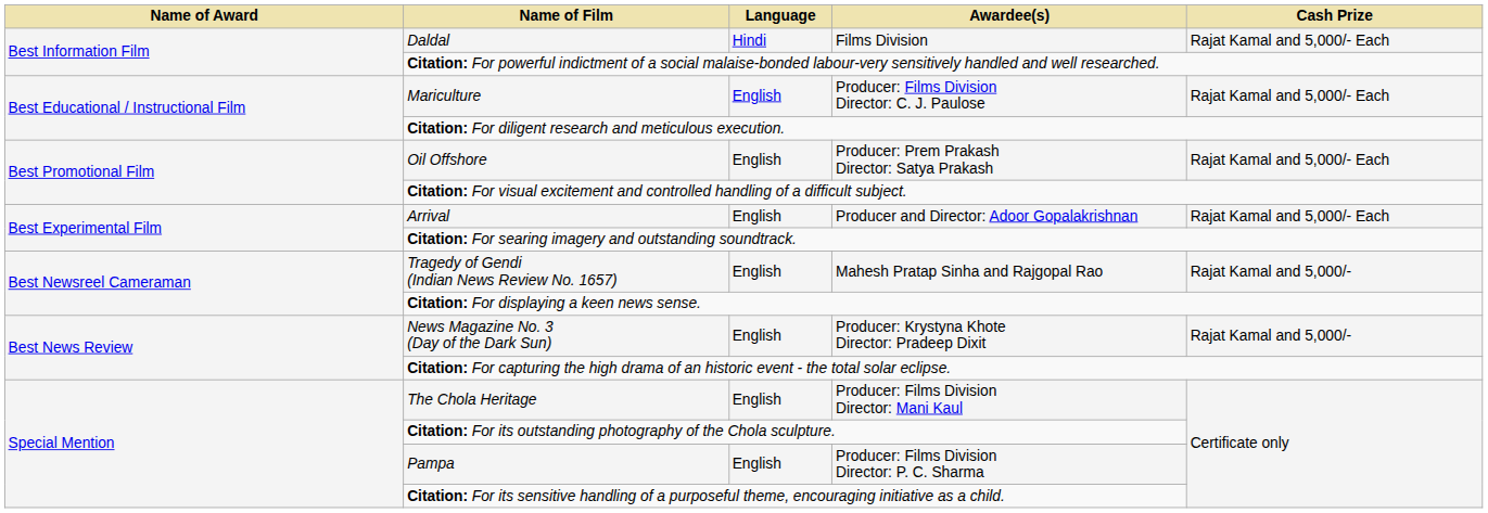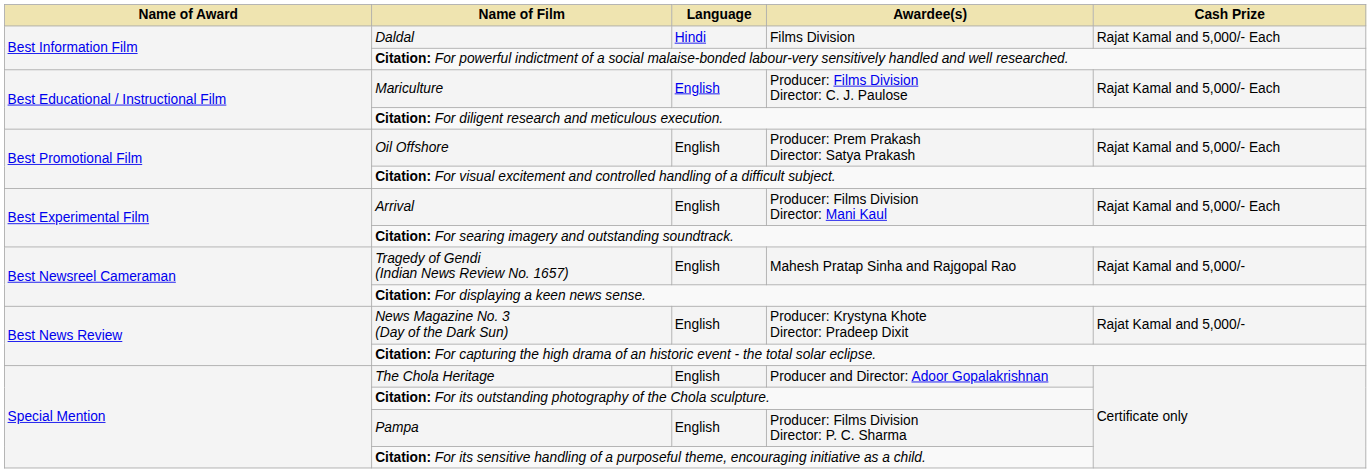 <table class="wikitable" style="width:100%;">
 <tr>
 <th style="background-color:#EFE4B0;width:27%;">Name of Award</th>
 <th style="background-color:#EFE4B0;width:22%;">Name of Film</th>
 <th style="background-color:#EFE4B0;width:7%;">Language</th>
 <th style="background-color:#EFE4B0;width:24%;">Awardee(s)</th>
 <th style="background-color:#EFE4B0;width:20%;">Cash Prize</th>
 </tr>
 <tr style="background-color:#F4F4F4">
 <td rowspan="2"><a href='#'>Best Information Film</a></td>
 <td><em>Daldal</em></td>
 <td><a href='#'>Hindi</a></td>
 <td>Films Division</td>
 <td>Rajat Kamal and 5,000/- Each</td>
 </tr>
 <tr style="background-color:#F9F9F9">
 <td colspan="4"><strong>Citation:</strong> <em>For powerful indictment of a social malaise-bonded labour-very sensitively handled and well researched.</em></td>
 </tr>
 <tr style="background-color:#F4F4F4">
 <td rowspan="2"><a href='#'>Best Educational / Instructional Film</a></td>
 <td><em>Mariculture</em></td>
 <td><a href='#'>English</a></td>
 <td>Producer: <a href='#'>Films Division</a><br>Director: C. J. Paulose</td>
 <td>Rajat Kamal and 5,000/- Each</td>
 </tr>
 <tr style="background-color:#F9F9F9">
 <td colspan="4"><strong>Citation:</strong> <em>For diligent research and meticulous execution.</em></td>
 </tr>
 <tr style="background-color:#F4F4F4">
 <td rowspan="2"><a href='#'>Best Promotional Film</a></td>
 <td><em>Oil Offshore</em></td>
 <td>English</td>
 <td>Producer: Prem Prakash<br>Director: Satya Prakash</td>
 <td>Rajat Kamal and 5,000/- Each</td>
 </tr>
 <tr style="background-color:#F9F9F9">
 <td colspan="4"><strong>Citation:</strong> <em>For visual excitement and controlled handling of a difficult subject.</em></td>
 </tr>
 <tr style="background-color:#F4F4F4">
 <td rowspan="2"><a href='#'>Best Experimental Film</a></td>
 <td><em>Arrival</em></td>
 <td>English</td>
-<td>Producer and Director: <a href='#'>Adoor Gopalakrishnan</a></td>
+<td>Producer: Films Division<br>Director: <a href='#'>Mani Kaul</a></td>
 <td>Rajat Kamal and 5,000/- Each</td>
 </tr>
 <tr style="background-color:#F9F9F9">
 <td colspan="4"><strong>Citation:</strong> <em>For searing imagery and outstanding soundtrack.</em></td>
 </tr>
 <tr style="background-color:#F4F4F4">
 <td rowspan="2"><a href='#'>Best Newsreel Cameraman</a></td>
 <td><em>Tragedy of Gendi<br>(Indian News Review No. 1657)</em></td>
 <td>English</td>
 <td>Mahesh Pratap Sinha and Rajgopal Rao</td>
 <td>Rajat Kamal and 5,000/-</td>
 </tr>
 <tr style="background-color:#F9F9F9">
 <td colspan="4"><strong>Citation:</strong> <em>For displaying a keen news sense.</em></td>
 </tr>
 <tr style="background-color:#F4F4F4">
 <td rowspan="2"><a href='#'>Best News Review</a></td>
 <td><em>News Magazine No. 3<br>(Day of the Dark Sun)</em></td>
 <td>English</td>
 <td>Producer: Krystyna Khote<br>Director: Pradeep Dixit</td>
 <td>Rajat Kamal and 5,000/-</td>
 </tr>
 <tr style="background-color:#F9F9F9">
 <td colspan="4"><strong>Citation:</strong> <em>For capturing the high drama of an historic event - the total solar eclipse.</em></td>
 </tr>
 <tr style="background-color:#F4F4F4">
 <td rowspan="4"><a href='#'>Special Mention</a></td>
 <td><em>The Chola Heritage</em></td>
 <td>English</td>
-<td>Producer: Films Division<br>Director: <a href='#'>Mani Kaul</a></td>
+<td>Producer and Director: <a href='#'>Adoor Gopalakrishnan</a></td>
 <td rowspan="4">Certificate only</td>
 </tr>
 <tr style="background-color:#F9F9F9">
 <td colspan="3"><strong>Citation:</strong> <em>For its outstanding photography of the Chola sculpture.</em></td>
 </tr>
 <tr style="background-color:#F4F4F4">
 <td><em>Pampa</em></td>
 <td>English</td>
 <td>Producer: Films Division<br>Director: P. C. Sharma</td>
 </tr>
 <tr style="background-color:#F9F9F9">
 <td colspan="3"><strong>Citation:</strong> <em>For its sensitive handling of a purposeful theme, encouraging initiative as a child.</em></td>
 </tr>
 </table>
